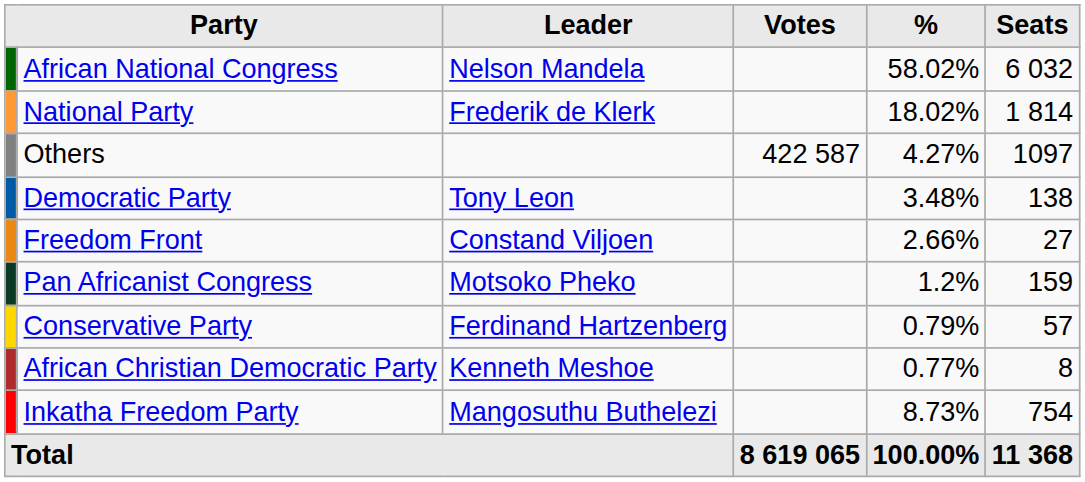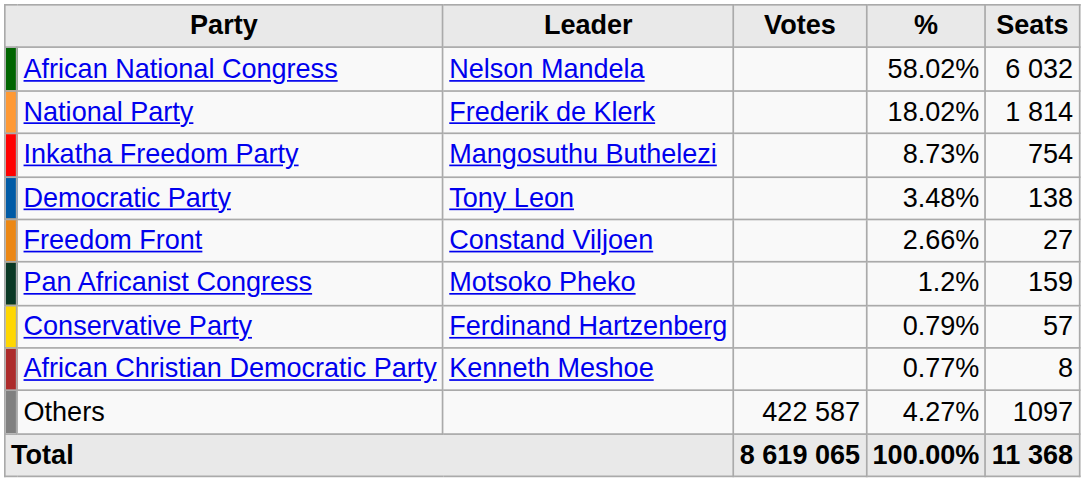 <table class="wikitable right" >
 <tr>
 <th colspan="2" style="background-color:#E9E9E9" align="left" valign="top">Party</th>
 <th style="background-color:#E9E9E9" align=left valign=top>Leader</th>
 <th style="background-color:#E9E9E9">Votes</th>
 <th style="background-color:#E9E9E9">%</th>
 <th style="background-color:#E9E9E9">Seats</th>
 </tr>
 <tr>
 <td bgcolor="#006600"></td>
 <td align="left"><a href='#'>African National Congress</a></td>
 <td align="left"><a href='#'>Nelson Mandela</a></td>
 <td align="right"></td>
 <td align="right">58.02%</td>
 <td align="right">6 032</td>
 </tr>
 <tr>
 <td bgcolor="#FF9933"></td>
 <td align="left"><a href='#'>National Party</a></td>
 <td align="left"><a href='#'>Frederik de Klerk</a></td>
 <td align="right"></td>
 <td align="right">18.02%</td>
 <td align="right">1 814</td>
 </tr>
 <tr>
-<td bgcolor="gray"></td>
-<td align="left">Others</td>
-<td align="left"></td>
-<td align="right">422 587</td>
-<td align="right">4.27%</td>
-<td align="right">1097</td>
+<td bgcolor="red"></td>
+<td align="left"><a href='#'>Inkatha Freedom Party</a></td>
+<td align="left"><a href='#'>Mangosuthu Buthelezi</a></td>
+<td align="right"></td>
+<td align="right">8.73%</td>
+<td align="right">754</td>
 </tr>
 <tr>
 <td bgcolor="#005BA6"></td>
 <td align="left"><a href='#'>Democratic Party</a></td>
 <td align="left"><a href='#'>Tony Leon</a></td>
 <td align="right"></td>
 <td align="right">3.48%</td>
 <td align="right">138</td>
 </tr>
 <tr>
 <td bgcolor="#EC8713"></td>
 <td align="left"><a href='#'>Freedom Front</a></td>
 <td align="left"><a href='#'>Constand Viljoen</a></td>
 <td align="right"></td>
 <td align="right">2.66%</td>
 <td align="right">27</td>
 </tr>
 <tr>
 <td bgcolor="#093824"></td>
 <td align="left"><a href='#'>Pan Africanist Congress</a></td>
 <td align="left"><a href='#'>Motsoko Pheko</a></td>
 <td align="right"></td>
 <td align="right">1.2%</td>
 <td align="right">159</td>
 </tr>
 <tr>
 <td bgcolor="#FFD700"></td>
 <td align="left"><a href='#'>Conservative Party</a></td>
 <td align="left"><a href='#'>Ferdinand Hartzenberg</a></td>
 <td align="right"></td>
 <td align="right">0.79%</td>
 <td align="right">57</td>
 </tr>
 <tr>
 <td bgcolor="#AD2B2B"></td>
 <td align="left"><a href='#'>African Christian Democratic Party</a></td>
 <td align="left"><a href='#'>Kenneth Meshoe</a></td>
 <td align="right"></td>
 <td align="right">0.77%</td>
 <td align="right">8</td>
 </tr>
 <tr>
-<td bgcolor="red"></td>
-<td align="left"><a href='#'>Inkatha Freedom Party</a></td>
-<td align="left"><a href='#'>Mangosuthu Buthelezi</a></td>
-<td align="right"></td>
-<td align="right">8.73%</td>
-<td align="right">754</td>
+<td bgcolor="gray"></td>
+<td align="left">Others</td>
+<td align="left"></td>
+<td align="right">422 587</td>
+<td align="right">4.27%</td>
+<td align="right">1097</td>
 </tr>
 <tr>
 <td align=left style="background-color:#E9E9E9" colspan=3><strong>Total</strong></td>
 <td align="right" style="background-color:#E9E9E9"><strong>8 619 065</strong></td>
 <td align="right" style="background-color:#E9E9E9"><strong>100.00%</strong></td>
 <td align="right" style="background-color:#E9E9E9"><strong>11 368</strong></td>
 </tr>
 </table>
